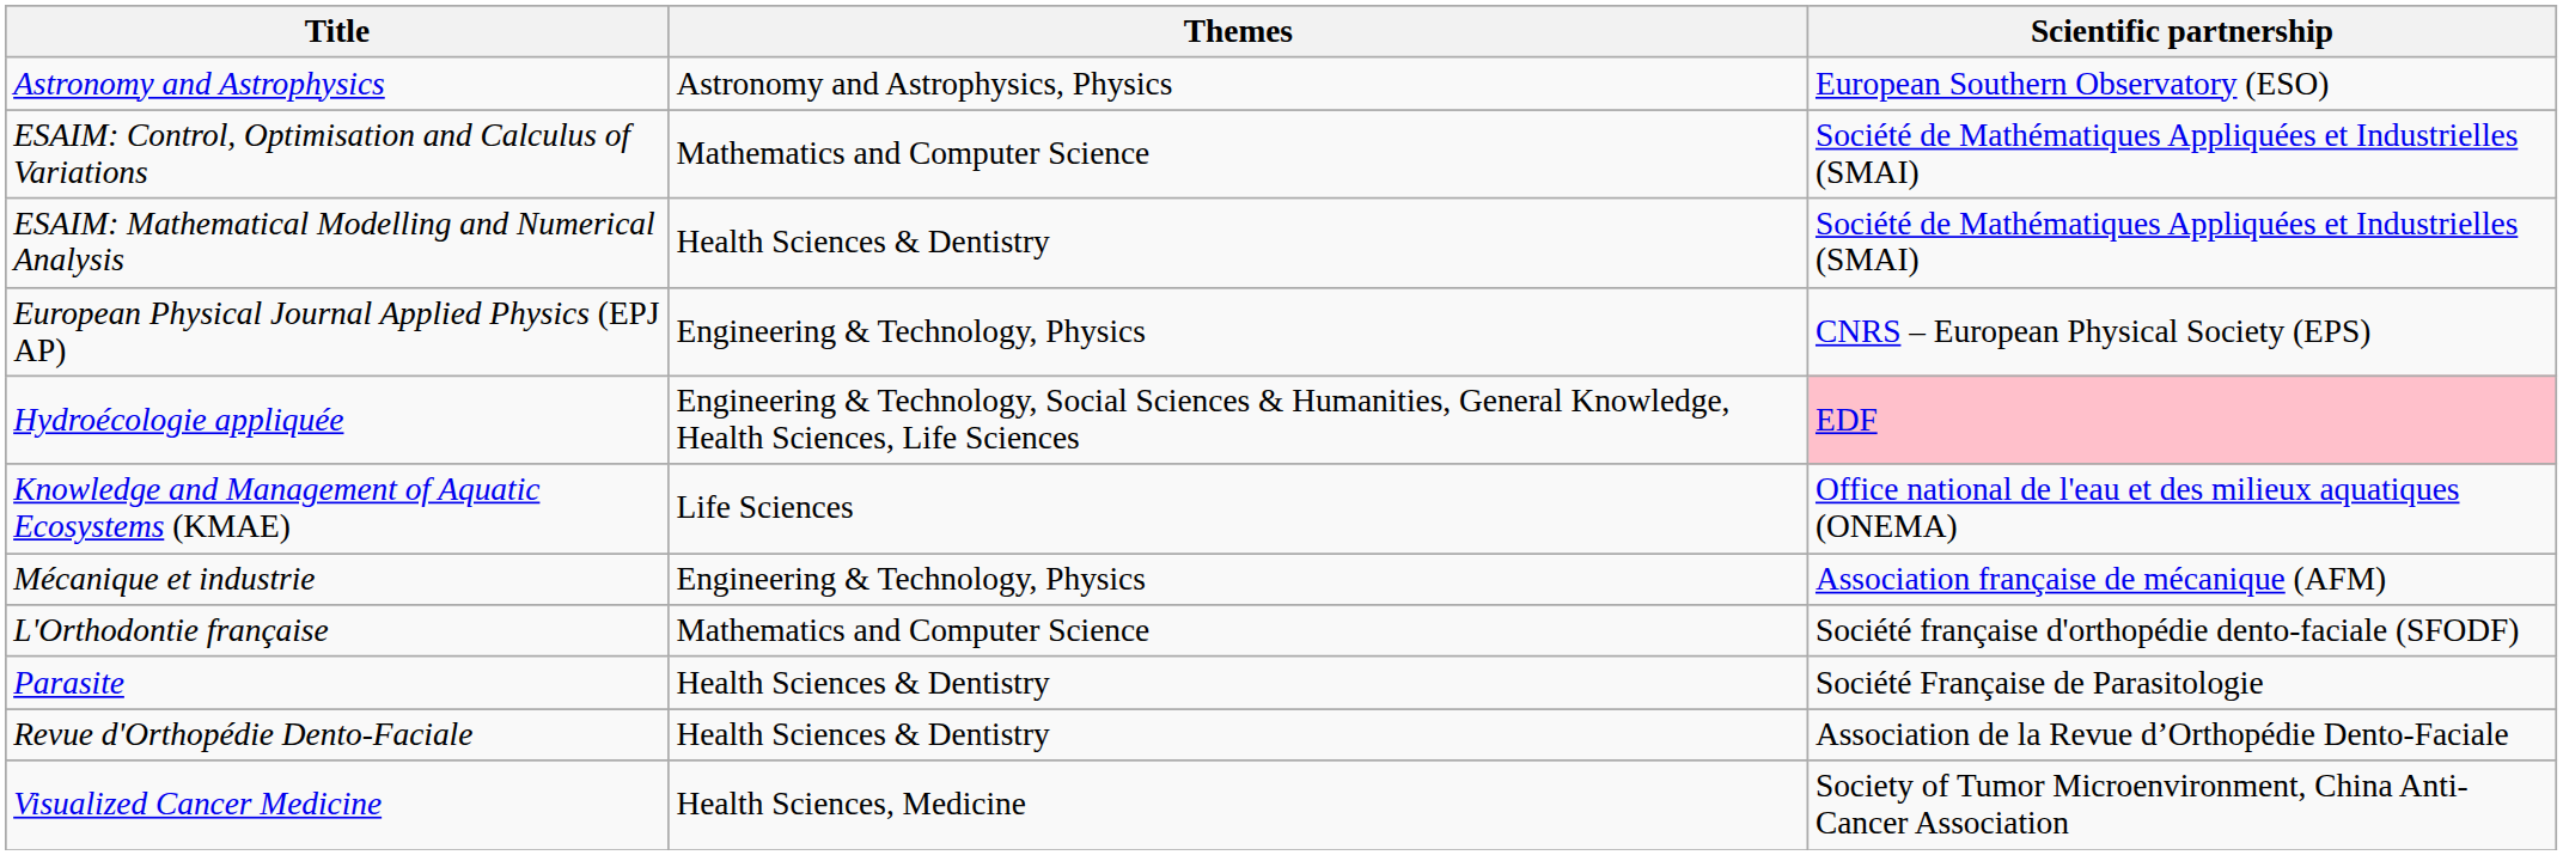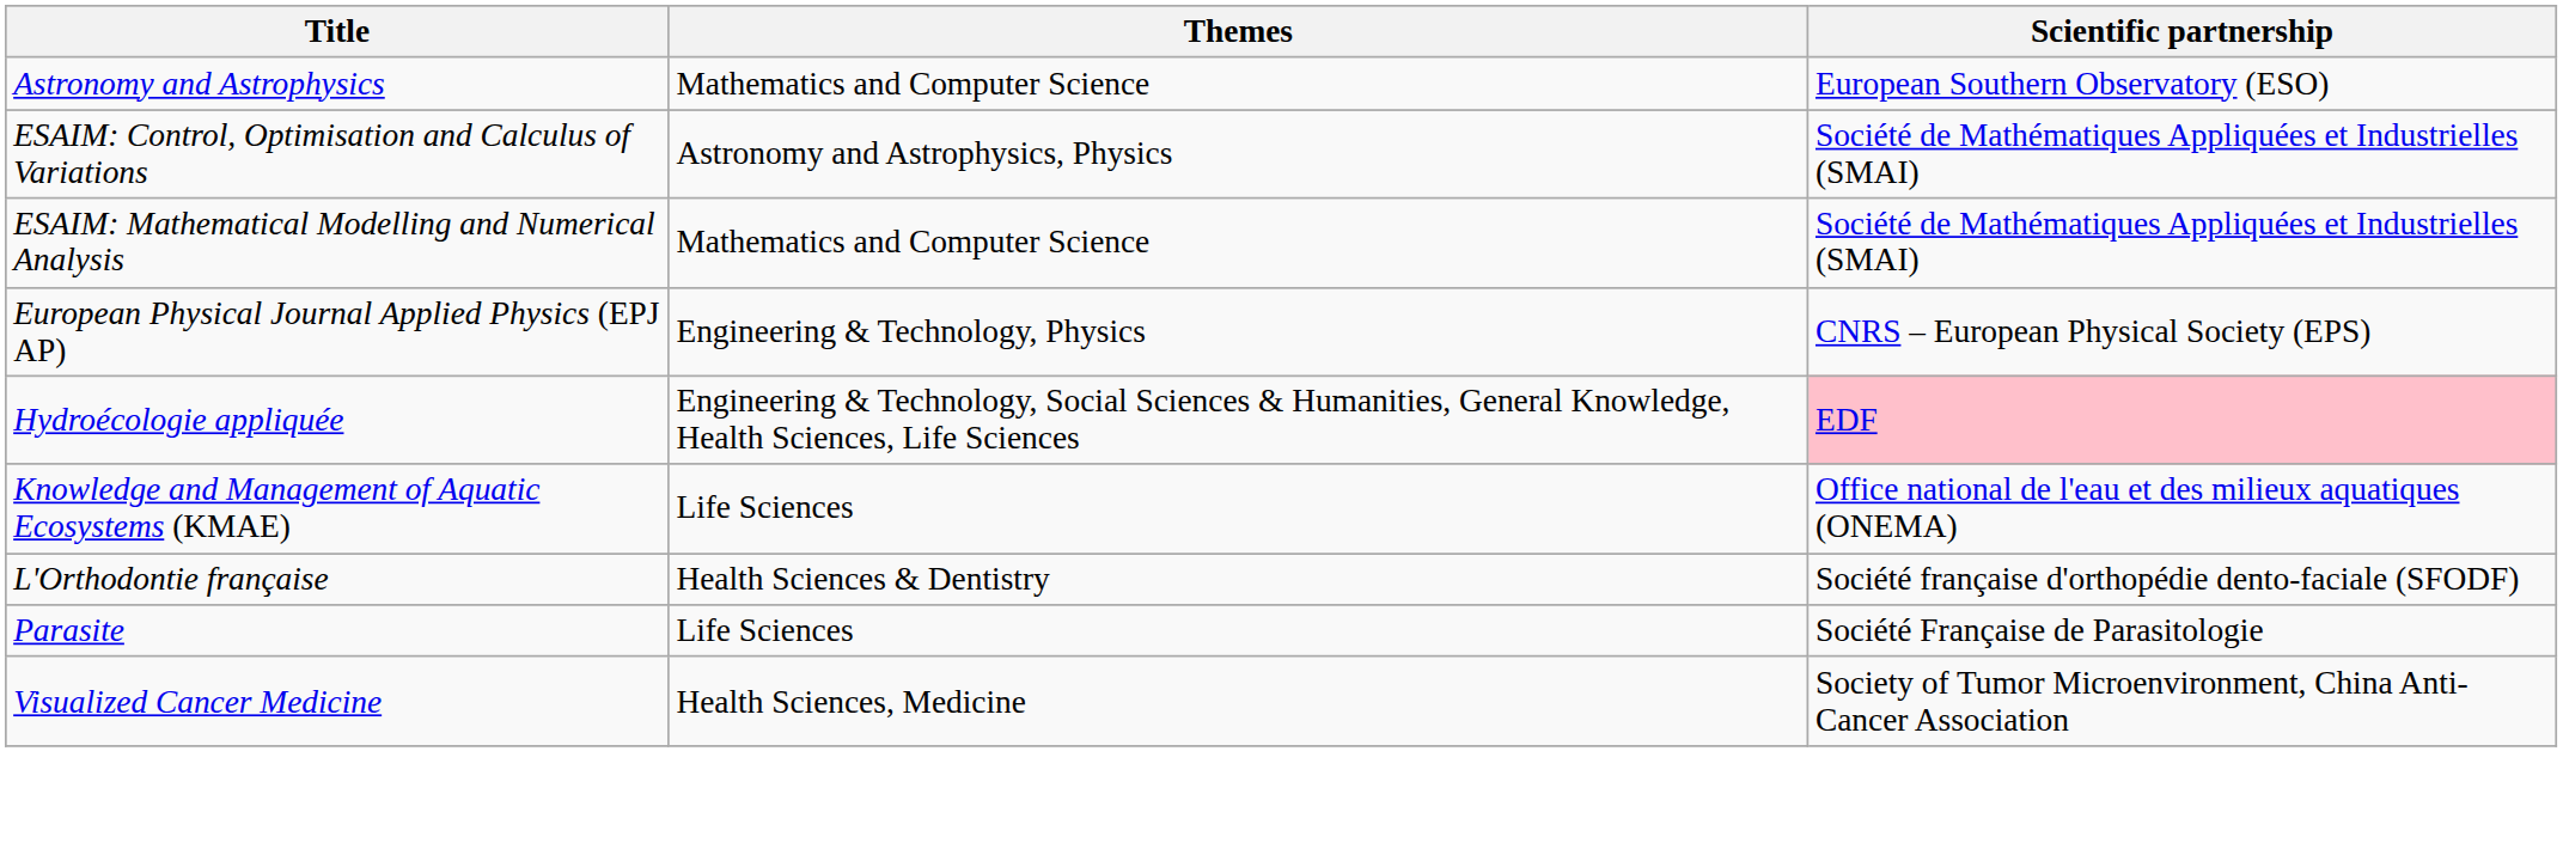 <table class="wikitable">
 <tr>
 <th>Title</th>
 <th>Themes</th>
 <th>Scientific partnership</th>
 </tr>
 <tr>
 <td><em><a href='#'>Astronomy and Astrophysics</a></em></td>
-<td>Astronomy and Astrophysics, Physics</td>
+<td>Mathematics and Computer Science</td>
 <td><a href='#'>European Southern Observatory</a> (ESO)</td>
 </tr>
 <tr>
 <td><em>ESAIM: Control, Optimisation and Calculus of Variations</em></td>
-<td>Mathematics and Computer Science</td>
+<td>Astronomy and Astrophysics, Physics</td>
 <td><a href='#'>Société de Mathématiques Appliquées et Industrielles</a> (SMAI)</td>
 </tr>
 <tr>
 <td><em>ESAIM: Mathematical Modelling and Numerical Analysis</em></td>
-<td>Health Sciences & Dentistry</td>
+<td>Mathematics and Computer Science</td>
 <td><a href='#'>Société de Mathématiques Appliquées et Industrielles</a> (SMAI)</td>
 </tr>
 <tr>
 <td><em>European Physical Journal Applied Physics</em> (EPJ AP)</td>
 <td>Engineering & Technology, Physics</td>
 <td><a href='#'>CNRS</a> – European Physical Society (EPS)</td>
 </tr>
 <tr>
 <td><em><a href='#'>Hydroécologie appliquée</a></em></td>
 <td>Engineering & Technology, Social Sciences & Humanities, General Knowledge, Health Sciences, Life Sciences</td>
 <td style="background: pink;"><a href='#'>EDF</a></td>
 </tr>
 <tr>
 <td><em><a href='#'>Knowledge and Management of Aquatic Ecosystems</a></em> (KMAE)</td>
 <td>Life Sciences</td>
 <td><a href='#'>Office national de l'eau et des milieux aquatiques</a> (ONEMA)</td>
 </tr>
 <tr>
-<td><em>Mécanique et industrie</em></td>
-<td>Engineering & Technology, Physics</td>
-<td><a href='#'>Association française de mécanique</a> (AFM)</td>
-</tr>
-<tr>
 <td><em>L'Orthodontie française</em></td>
-<td>Mathematics and Computer Science</td>
+<td>Health Sciences & Dentistry</td>
 <td>Société française d'orthopédie dento-faciale (SFODF)</td>
 </tr>
 <tr>
 <td><em><a href='#'>Parasite</a></em></td>
-<td>Health Sciences & Dentistry</td>
+<td>Life Sciences</td>
 <td>Société Française de Parasitologie</td>
-</tr>
-<tr>
-<td><em>Revue d'Orthopédie Dento-Faciale</em></td>
-<td>Health Sciences & Dentistry</td>
-<td>Association de la Revue d’Orthopédie Dento-Faciale</td>
 </tr>
 <tr>
 <td><em><a href='#'>Visualized Cancer Medicine</a></em></td>
 <td>Health Sciences, Medicine</td>
 <td>Society of Tumor Microenvironment, China Anti-Cancer Association</td>
 </tr>
 </table>
